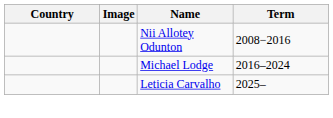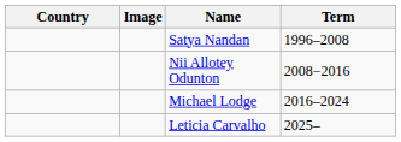 <table class="wikitable">
 <tr>
 <th style="width: 120px;">Country</th>
 <th>Image</th>
 <th style="width: 120px;">Name</th>
 <th style="width: 120px;">Term</th>
+</tr>
+<tr>
+<td></td>
+<td></td>
+<td><a href='#'>Satya Nandan</a></td>
+<td>1996–2008</td>
 </tr>
 <tr>
 <td></td>
 <td></td>
 <td><a href='#'>Nii Allotey Odunton</a></td>
 <td>2008−2016</td>
 </tr>
 <tr>
 <td></td>
 <td></td>
 <td><a href='#'>Michael Lodge</a></td>
 <td>2016–2024</td>
 </tr>
 <tr>
 <td></td>
 <td></td>
 <td><a href='#'>Leticia Carvalho</a></td>
 <td>2025–</td>
 </tr>
 </table>
